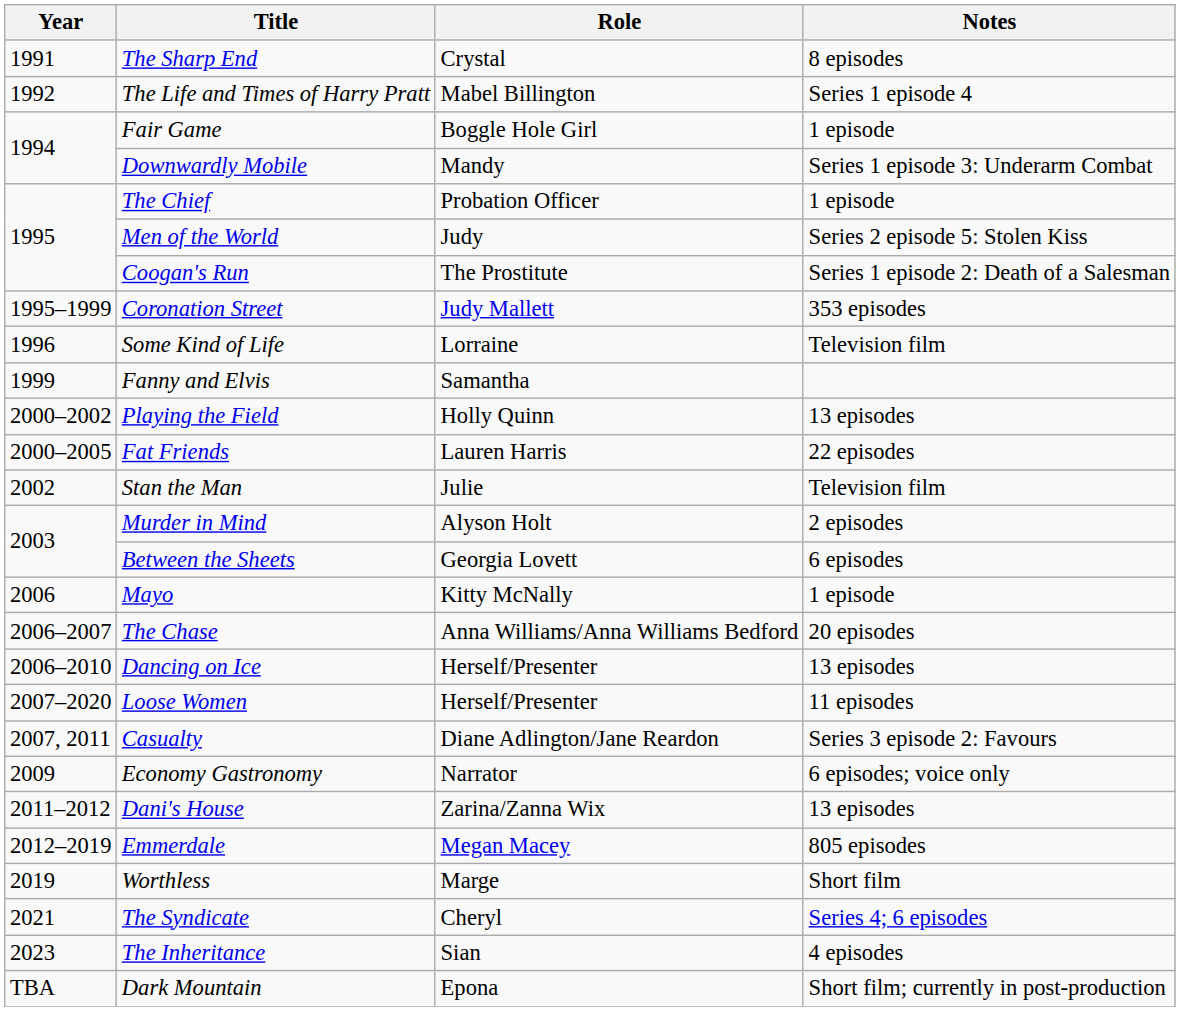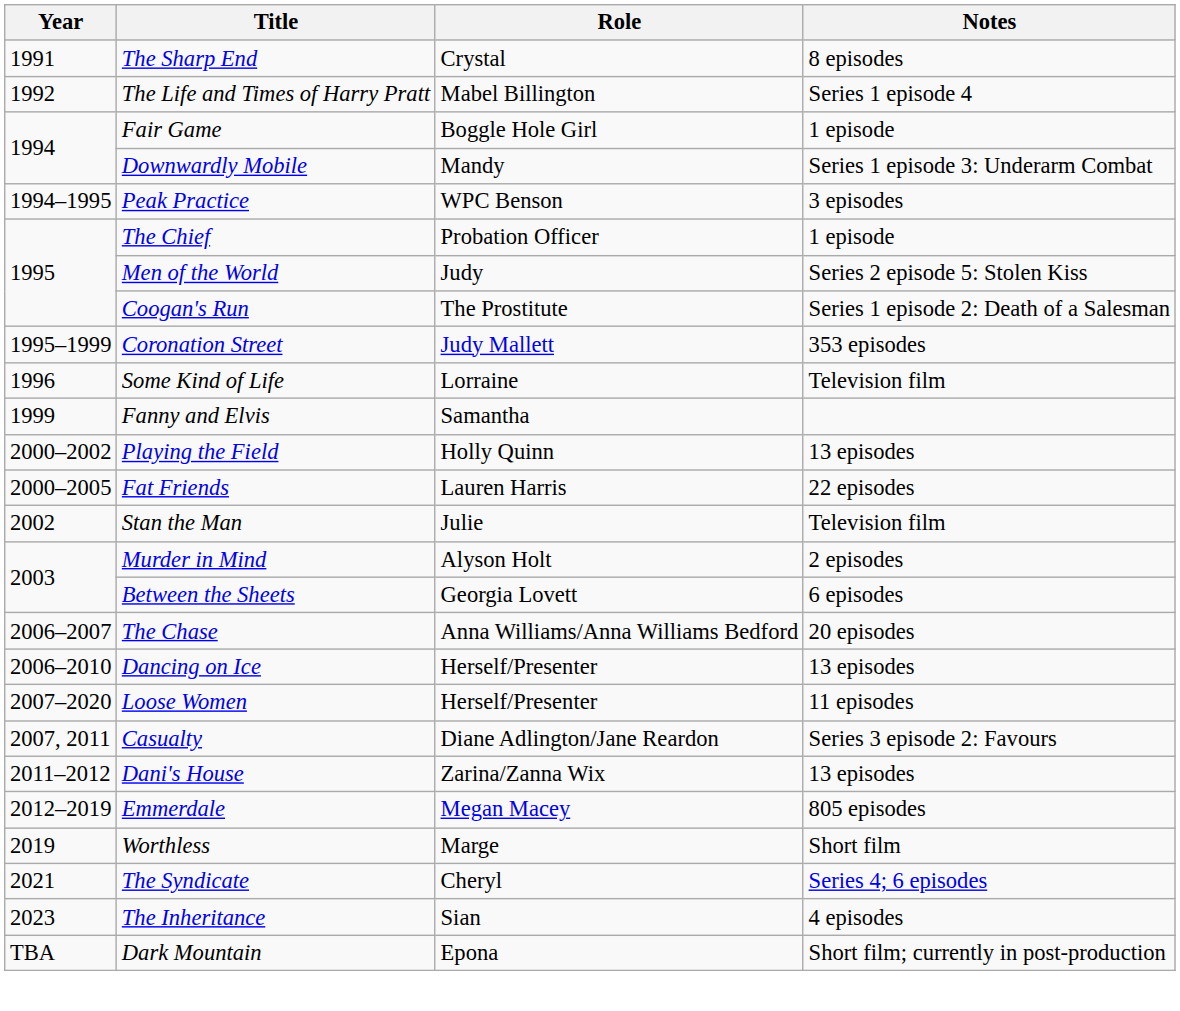 <table class="wikitable plainrowheaders sortable">
 <tr>
 <th scope="col">Year</th>
 <th scope="col">Title</th>
 <th scope="col">Role</th>
 <th class="unsortable">Notes</th>
 </tr>
 <tr>
 <td>1991</td>
 <td><em><a href='#'>The Sharp End</a></em></td>
 <td>Crystal</td>
 <td>8 episodes</td>
 </tr>
 <tr>
 <td>1992</td>
 <td><em>The Life and Times of Harry Pratt</em></td>
 <td>Mabel Billington</td>
 <td>Series 1 episode 4</td>
 </tr>
 <tr>
 <td rowspan="2">1994</td>
 <td><em>Fair Game</em></td>
 <td>Boggle Hole Girl</td>
 <td>1 episode</td>
 </tr>
 <tr>
 <td><em><a href='#'>Downwardly Mobile</a></em></td>
 <td>Mandy</td>
 <td>Series 1 episode 3: Underarm Combat</td>
+</tr>
+<tr>
+<td>1994–1995</td>
+<td><em><a href='#'>Peak Practice</a></em></td>
+<td>WPC Benson</td>
+<td>3 episodes</td>
 </tr>
 <tr>
 <td rowspan="3">1995</td>
 <td><em><a href='#'>The Chief</a></em></td>
 <td>Probation Officer</td>
 <td>1 episode</td>
 </tr>
 <tr>
 <td><em><a href='#'>Men of the World</a></em></td>
 <td>Judy</td>
 <td>Series 2 episode 5: Stolen Kiss</td>
 </tr>
 <tr>
 <td><em><a href='#'>Coogan's Run</a></em></td>
 <td>The Prostitute</td>
 <td>Series 1 episode 2: Death of a Salesman</td>
 </tr>
 <tr>
 <td>1995–1999</td>
 <td><em><a href='#'>Coronation Street</a></em></td>
 <td><a href='#'>Judy Mallett</a></td>
 <td>353 episodes</td>
 </tr>
 <tr>
 <td>1996</td>
 <td><em>Some Kind of Life</em></td>
 <td>Lorraine</td>
 <td>Television film</td>
 </tr>
 <tr>
 <td>1999</td>
 <td><em>Fanny and Elvis</em></td>
 <td>Samantha</td>
 <td></td>
 </tr>
 <tr>
 <td>2000–2002</td>
 <td><em><a href='#'>Playing the Field</a></em></td>
 <td>Holly Quinn</td>
 <td>13 episodes</td>
 </tr>
 <tr>
 <td>2000–2005</td>
 <td><em><a href='#'>Fat Friends</a></em></td>
 <td>Lauren Harris</td>
 <td>22 episodes</td>
 </tr>
 <tr>
 <td>2002</td>
 <td><em>Stan the Man</em></td>
 <td>Julie</td>
 <td>Television film</td>
 </tr>
 <tr>
 <td rowspan="2">2003</td>
 <td><em><a href='#'>Murder in Mind</a></em></td>
 <td>Alyson Holt</td>
 <td>2 episodes</td>
 </tr>
 <tr>
 <td><em><a href='#'>Between the Sheets</a></em></td>
 <td>Georgia Lovett</td>
 <td>6 episodes</td>
 </tr>
 <tr>
-<td>2006</td>
-<td><em><a href='#'>Mayo</a></em></td>
-<td>Kitty McNally</td>
-<td>1 episode</td>
-</tr>
-<tr>
 <td>2006–2007</td>
 <td><em><a href='#'>The Chase</a></em></td>
 <td>Anna Williams/Anna Williams Bedford</td>
 <td>20 episodes</td>
 </tr>
 <tr>
 <td>2006–2010</td>
 <td><em><a href='#'>Dancing on Ice</a></em></td>
 <td>Herself/Presenter</td>
 <td>13 episodes</td>
 </tr>
 <tr>
 <td>2007–2020</td>
 <td><em><a href='#'>Loose Women</a></em></td>
 <td>Herself/Presenter</td>
 <td>11 episodes</td>
 </tr>
 <tr>
 <td>2007, 2011</td>
 <td><em><a href='#'>Casualty</a></em></td>
 <td>Diane Adlington/Jane Reardon</td>
 <td>Series 3 episode 2: Favours</td>
-</tr>
-<tr>
-<td>2009</td>
-<td><em>Economy Gastronomy</em></td>
-<td>Narrator</td>
-<td>6 episodes; voice only</td>
 </tr>
 <tr>
 <td>2011–2012</td>
 <td><em><a href='#'>Dani's House</a></em></td>
 <td>Zarina/Zanna Wix</td>
 <td>13 episodes</td>
 </tr>
 <tr>
 <td>2012–2019</td>
 <td><em><a href='#'>Emmerdale</a></em></td>
 <td><a href='#'>Megan Macey</a></td>
 <td>805 episodes</td>
 </tr>
 <tr>
 <td>2019</td>
 <td><em>Worthless</em></td>
 <td>Marge</td>
 <td>Short film</td>
 </tr>
 <tr>
 <td>2021</td>
 <td><em><a href='#'>The Syndicate</a></em></td>
 <td>Cheryl</td>
 <td><a href='#'>Series 4; 6 episodes</a></td>
 </tr>
 <tr>
 <td>2023</td>
 <td><em><a href='#'>The Inheritance</a></em></td>
 <td>Sian</td>
 <td>4 episodes</td>
 </tr>
 <tr>
 <td>TBA</td>
 <td><em>Dark Mountain</em></td>
 <td>Epona</td>
 <td>Short film; currently in post-production</td>
 </tr>
 <tr>
 </tr>
 </table>
